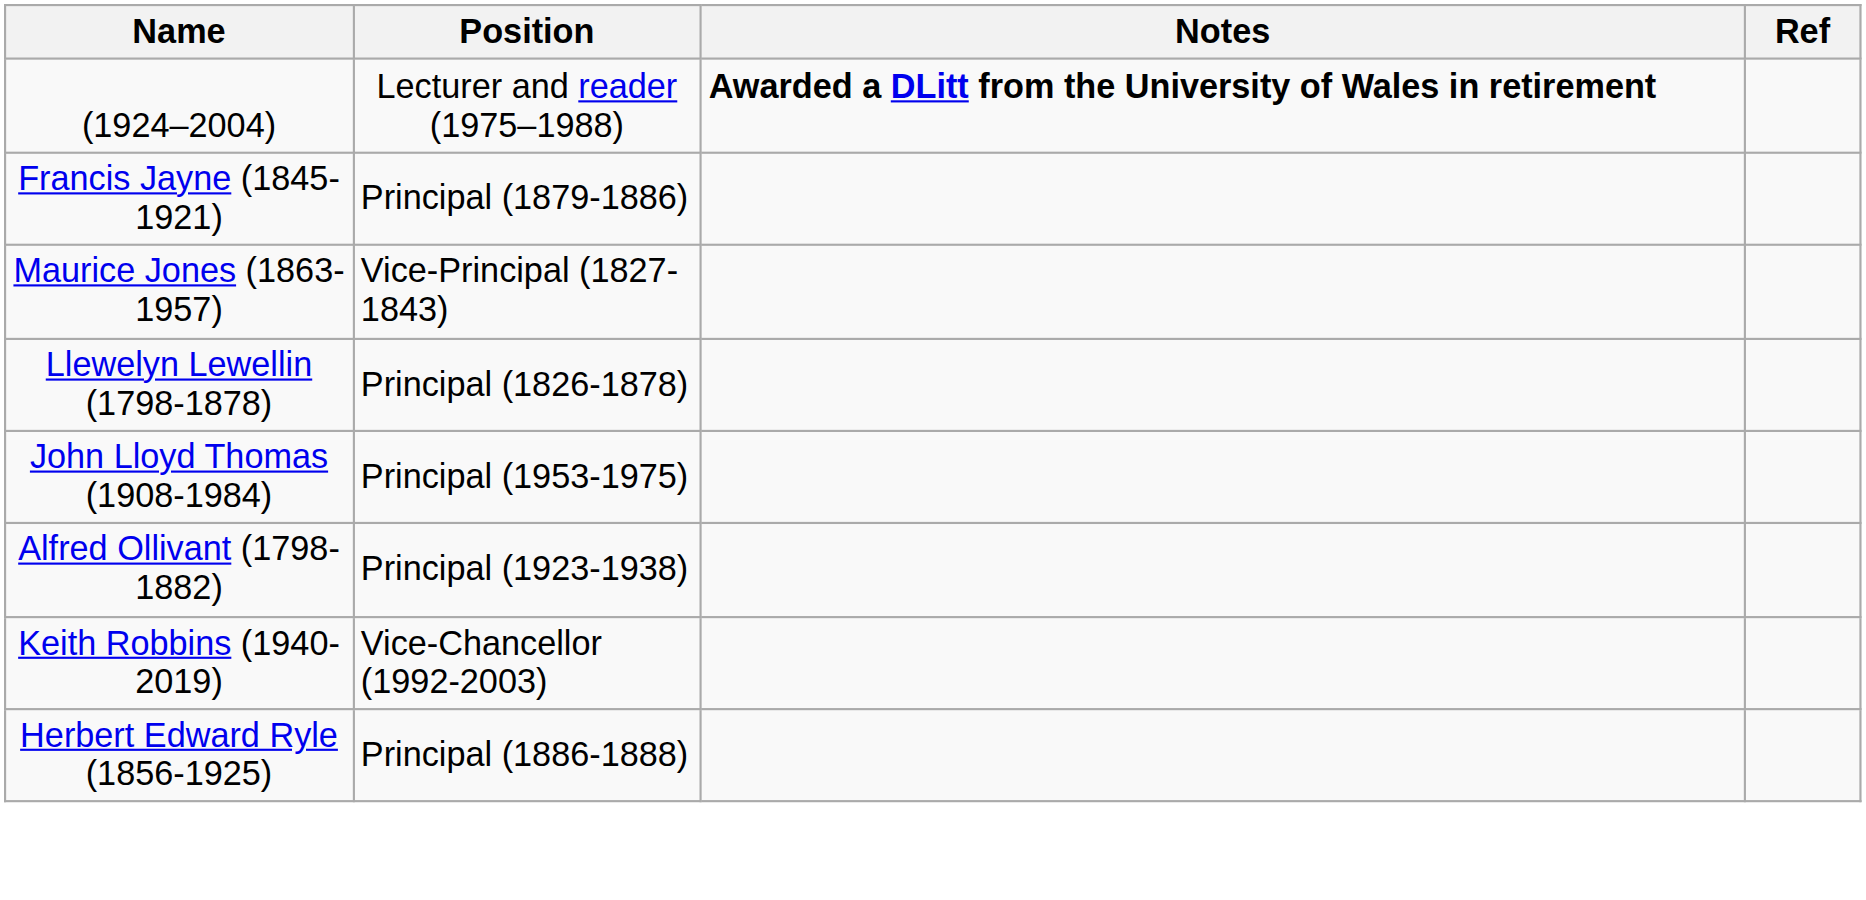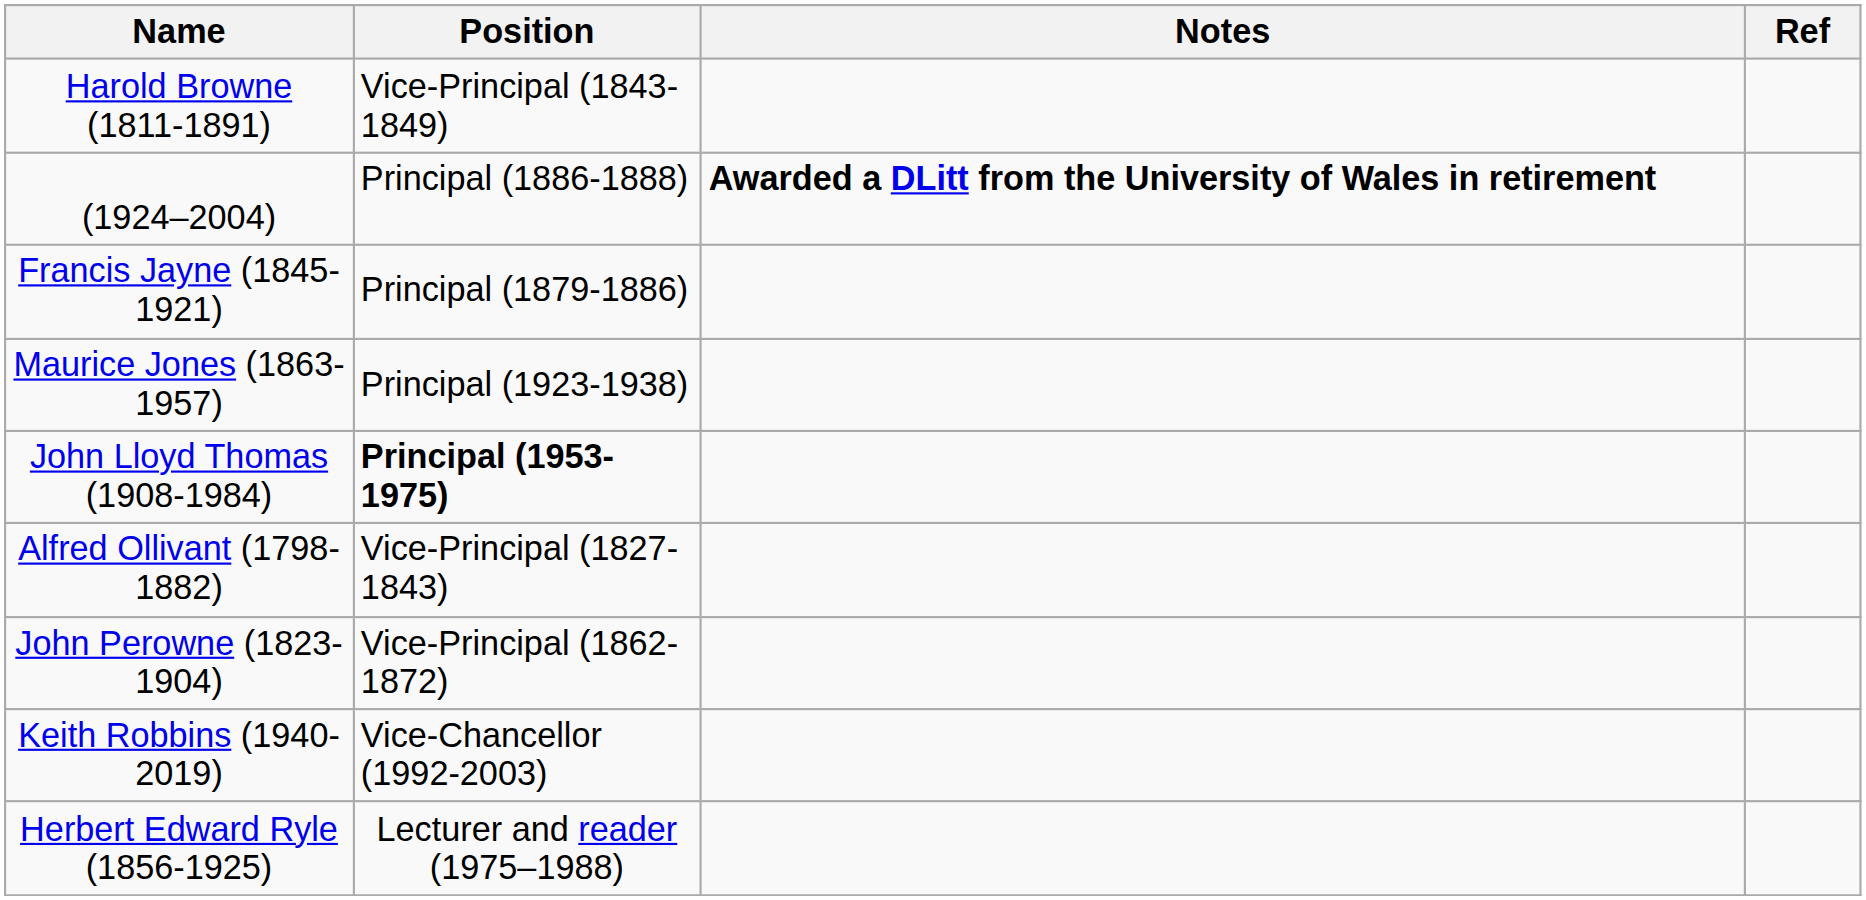 <table class="wikitable sortable">
 <tr>
 <th scope="column" width="15%">Name</th>
 <th scope="column" width="15%" class="unsortable">Position</th>
 <th scope="column" width="45%" class="unsortable">Notes</th>
 <th scope="column" width="5%" class="unsortable">Ref</th>
 </tr>
+<tr>
+<td align="center"><a href='#'>Harold Browne</a> (1811-1891)</td>
+<td>Vice-Principal (1843-1849)</td>
+<td></td>
+<td></td>
+</tr>
 <tr valign="top">
 <td align="center"> <br> (1924–2004)</td>
-<td align="center">Lecturer and <a href='#'>reader</a> (1975–1988)</td>
+<td>Principal (1886-1888)</td>
 <td><strong>Awarded a <a href='#'>DLitt</a> from the University of Wales in retirement</strong></td>
 <td align="center"></td>
 </tr>
 <tr>
 <td align="center"><a href='#'>Francis Jayne</a> (1845-1921)</td>
 <td>Principal (1879-1886)</td>
 <td></td>
 <td></td>
 </tr>
 <tr>
 <td align="center"><a href='#'>Maurice Jones</a> (1863-1957)</td>
+<td>Principal (1923-1938)</td>
+<td></td>
+<td></td>
+</tr>
+<tr>
+<td align="center"><a href='#'>John Lloyd Thomas</a> (1908-1984)</td>
+<td><strong>Principal (1953-1975)</strong></td>
+<td></td>
+<td></td>
+</tr>
+<tr>
+<td align="center"><a href='#'>Alfred Ollivant</a> (1798-1882)</td>
 <td>Vice-Principal (1827-1843)</td>
 <td></td>
 <td></td>
 </tr>
 <tr>
-<td align="center"><a href='#'>Llewelyn Lewellin</a> (1798-1878)</td>
-<td>Principal (1826-1878)</td>
-<td></td>
-<td></td>
-</tr>
-<tr>
-<td align="center"><a href='#'>John Lloyd Thomas</a> (1908-1984)</td>
-<td>Principal (1953-1975)</td>
-<td></td>
-<td></td>
-</tr>
-<tr>
-<td align="center"><a href='#'>Alfred Ollivant</a> (1798-1882)</td>
-<td>Principal (1923-1938)</td>
+<td align="center"><a href='#'>John Perowne</a> (1823-1904)</td>
+<td>Vice-Principal (1862-1872)</td>
 <td></td>
 <td></td>
 </tr>
 <tr>
 <td align="center"><a href='#'>Keith Robbins</a> (1940-2019)</td>
 <td>Vice-Chancellor (1992-2003)</td>
 <td></td>
 <td></td>
 </tr>
 <tr>
 <td align="center"><a href='#'>Herbert Edward Ryle</a> (1856-1925)</td>
-<td>Principal (1886-1888)</td>
+<td align="center">Lecturer and <a href='#'>reader</a> (1975–1988)</td>
 <td></td>
 <td></td>
 </tr>
 </table>
